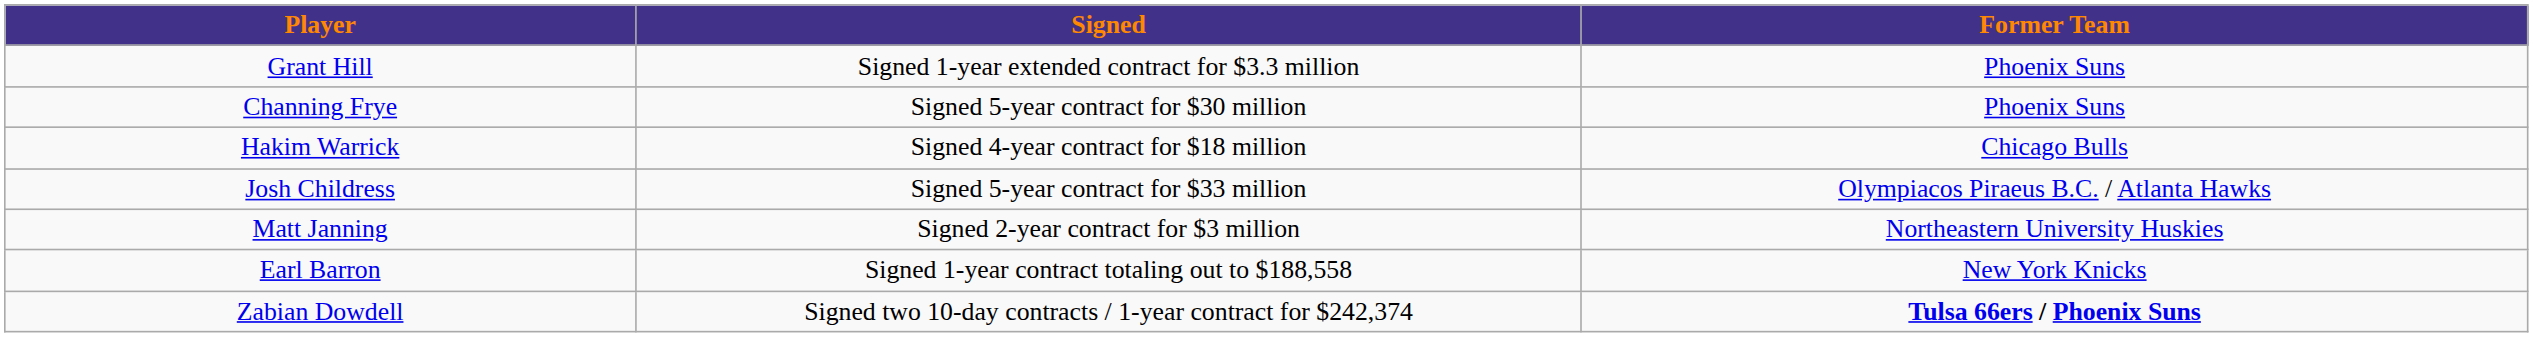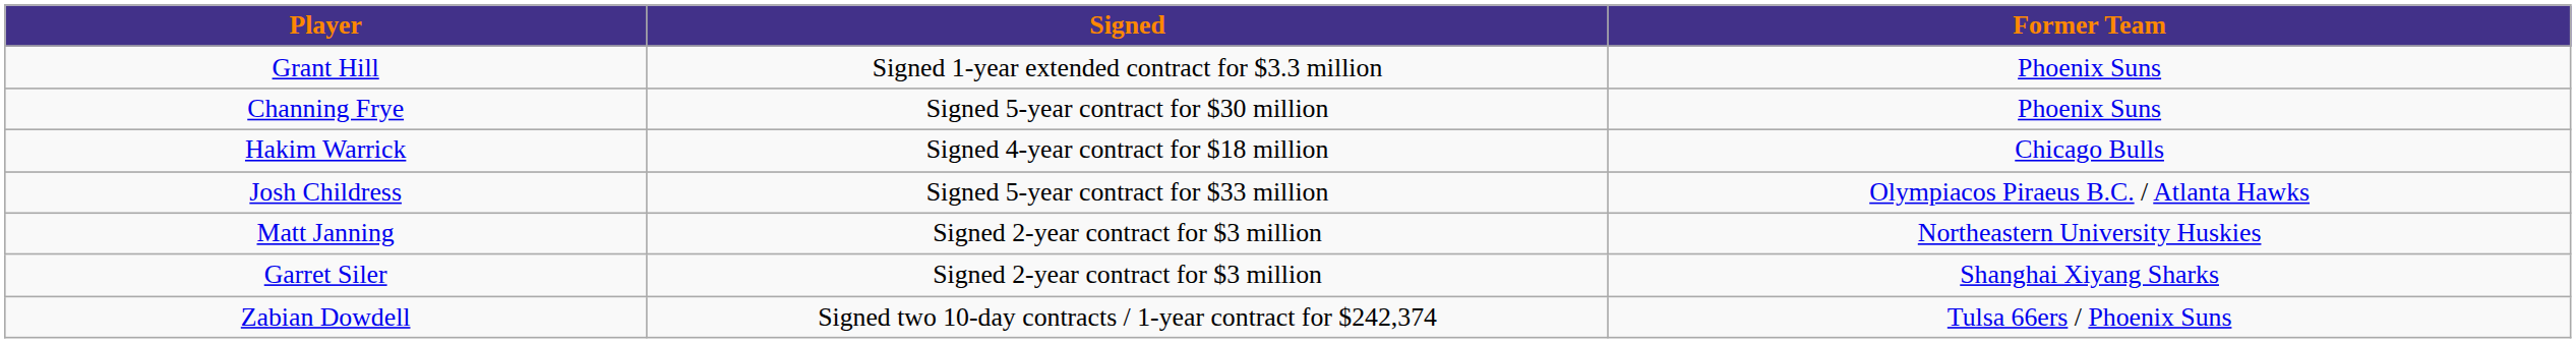 <table class="wikitable sortable sortable">
 <tr>
 <th style="background:#423189; color:#FF8800" width="10%">Player</th>
 <th style="background:#423189; color:#FF8800" width="15%">Signed</th>
 <th style="background:#423189; color:#FF8800" width="15%">Former Team</th>
 </tr>
 <tr style="text-align: center">
 <td><a href='#'>Grant Hill</a></td>
 <td>Signed 1-year extended contract for $3.3 million</td>
 <td><a href='#'>Phoenix Suns</a></td>
 </tr>
 <tr style="text-align: center">
 <td><a href='#'>Channing Frye</a></td>
 <td>Signed 5-year contract for $30 million</td>
 <td><a href='#'>Phoenix Suns</a></td>
 </tr>
 <tr style="text-align: center">
 <td><a href='#'>Hakim Warrick</a></td>
 <td>Signed 4-year contract for $18 million</td>
 <td><a href='#'>Chicago Bulls</a></td>
 </tr>
 <tr style="text-align: center">
 <td><a href='#'>Josh Childress</a></td>
 <td>Signed 5-year contract for $33 million</td>
 <td> <a href='#'>Olympiacos Piraeus B.C.</a> / <a href='#'>Atlanta Hawks</a></td>
 </tr>
 <tr style="text-align: center">
 <td><a href='#'>Matt Janning</a></td>
 <td>Signed 2-year contract for $3 million</td>
 <td><a href='#'>Northeastern University Huskies</a></td>
 </tr>
 <tr style="text-align: center">
-<td><a href='#'>Earl Barron</a></td>
-<td>Signed 1-year contract totaling out to $188,558</td>
-<td><a href='#'>New York Knicks</a></td>
+<td><a href='#'>Garret Siler</a></td>
+<td>Signed 2-year contract for $3 million</td>
+<td> <a href='#'>Shanghai Xiyang Sharks</a></td>
 </tr>
 <tr style="text-align: center">
 <td><a href='#'>Zabian Dowdell</a></td>
 <td>Signed two 10-day contracts / 1-year contract for $242,374</td>
-<td><strong><a href='#'>Tulsa 66ers</a> / <a href='#'>Phoenix Suns</a></strong></td>
+<td><a href='#'>Tulsa 66ers</a> / <a href='#'>Phoenix Suns</a></td>
 </tr>
 </table>
